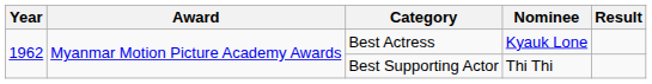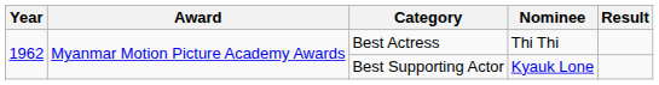 <table class="wikitable">
 <tr>
 <th>Year</th>
 <th>Award</th>
 <th>Category</th>
 <th>Nominee</th>
 <th>Result</th>
 </tr>
 <tr>
 <td scope="row" rowspan="2"><a href='#'>1962</a></td>
 <td scope="row" rowspan="2"><a href='#'>Myanmar Motion Picture Academy Awards</a></td>
 <td>Best Actress</td>
-<td><a href='#'>Kyauk Lone</a></td>
+<td>Thi Thi</td>
 <td></td>
 </tr>
 <tr>
 <td>Best Supporting Actor</td>
-<td>Thi Thi</td>
+<td><a href='#'>Kyauk Lone</a></td>
 <td></td>
 </tr>
 </table>
